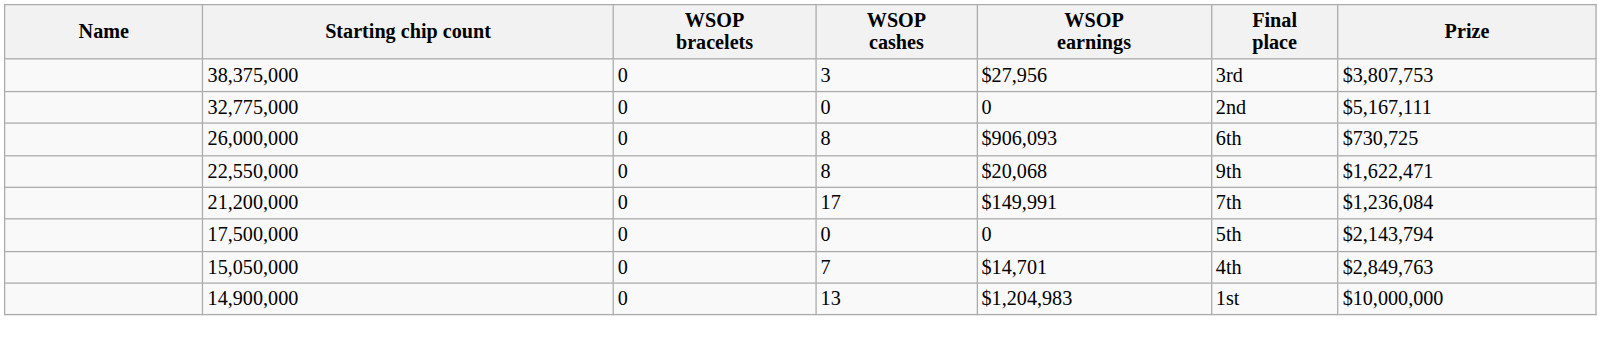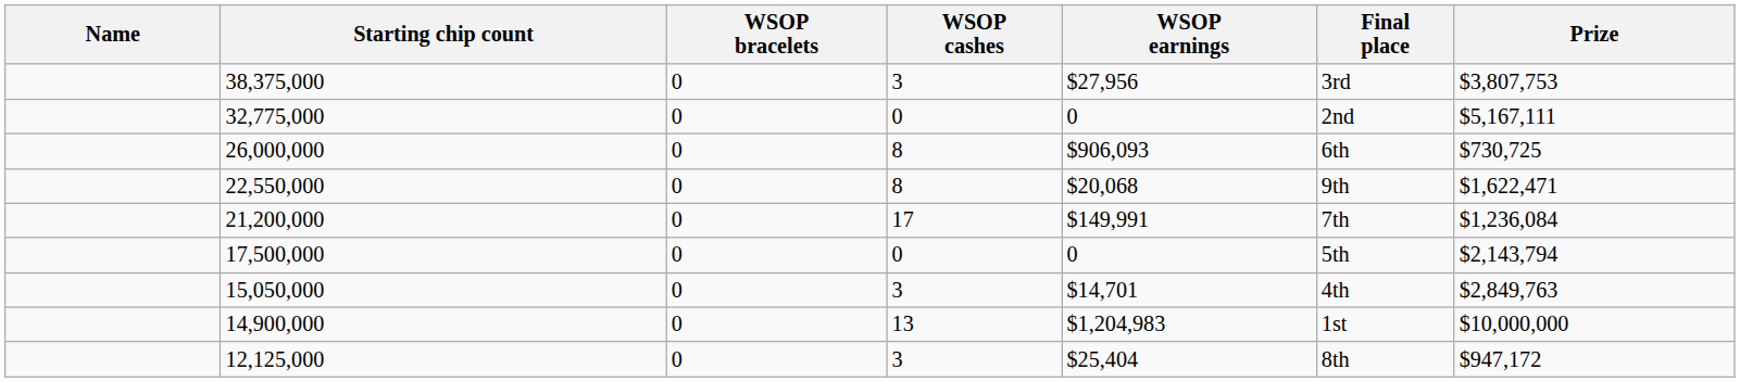 <table class="wikitable sortable" width="100%">
 <tr>
 <th width="150">Name</th>
 <th>Starting chip count</th>
 <th>WSOP<br>bracelets</th>
 <th>WSOP<br>cashes</th>
 <th>WSOP<br>earnings</th>
 <th>Final<br>place</th>
 <th>Prize</th>
 </tr>
 <tr>
 <td></td>
 <td>38,375,000</td>
 <td>0</td>
 <td>3</td>
 <td>$27,956</td>
 <td>3rd</td>
 <td>$3,807,753</td>
 </tr>
 <tr>
 <td></td>
 <td>32,775,000</td>
 <td>0</td>
 <td>0</td>
 <td>0</td>
 <td>2nd</td>
 <td>$5,167,111</td>
 </tr>
 <tr>
 <td></td>
 <td>26,000,000</td>
 <td>0</td>
 <td>8</td>
 <td>$906,093</td>
 <td>6th</td>
 <td>$730,725</td>
 </tr>
 <tr>
 <td></td>
 <td>22,550,000</td>
 <td>0</td>
 <td>8</td>
 <td>$20,068</td>
 <td>9th</td>
 <td>$1,622,471</td>
 </tr>
 <tr>
 <td></td>
 <td>21,200,000</td>
 <td>0</td>
 <td>17</td>
 <td>$149,991</td>
 <td>7th</td>
 <td>$1,236,084</td>
 </tr>
 <tr>
 <td></td>
 <td>17,500,000</td>
 <td>0</td>
 <td>0</td>
 <td>0</td>
 <td>5th</td>
 <td>$2,143,794</td>
 </tr>
 <tr>
 <td></td>
 <td>15,050,000</td>
 <td>0</td>
-<td>7</td>
+<td>3</td>
 <td>$14,701</td>
 <td>4th</td>
 <td>$2,849,763</td>
 </tr>
 <tr>
 <td></td>
 <td>14,900,000</td>
 <td>0</td>
 <td>13</td>
 <td>$1,204,983</td>
 <td>1st</td>
 <td>$10,000,000</td>
 </tr>
+<tr>
+<td></td>
+<td>12,125,000</td>
+<td>0</td>
+<td>3</td>
+<td>$25,404</td>
+<td>8th</td>
+<td>$947,172</td>
+</tr>
 </table>
